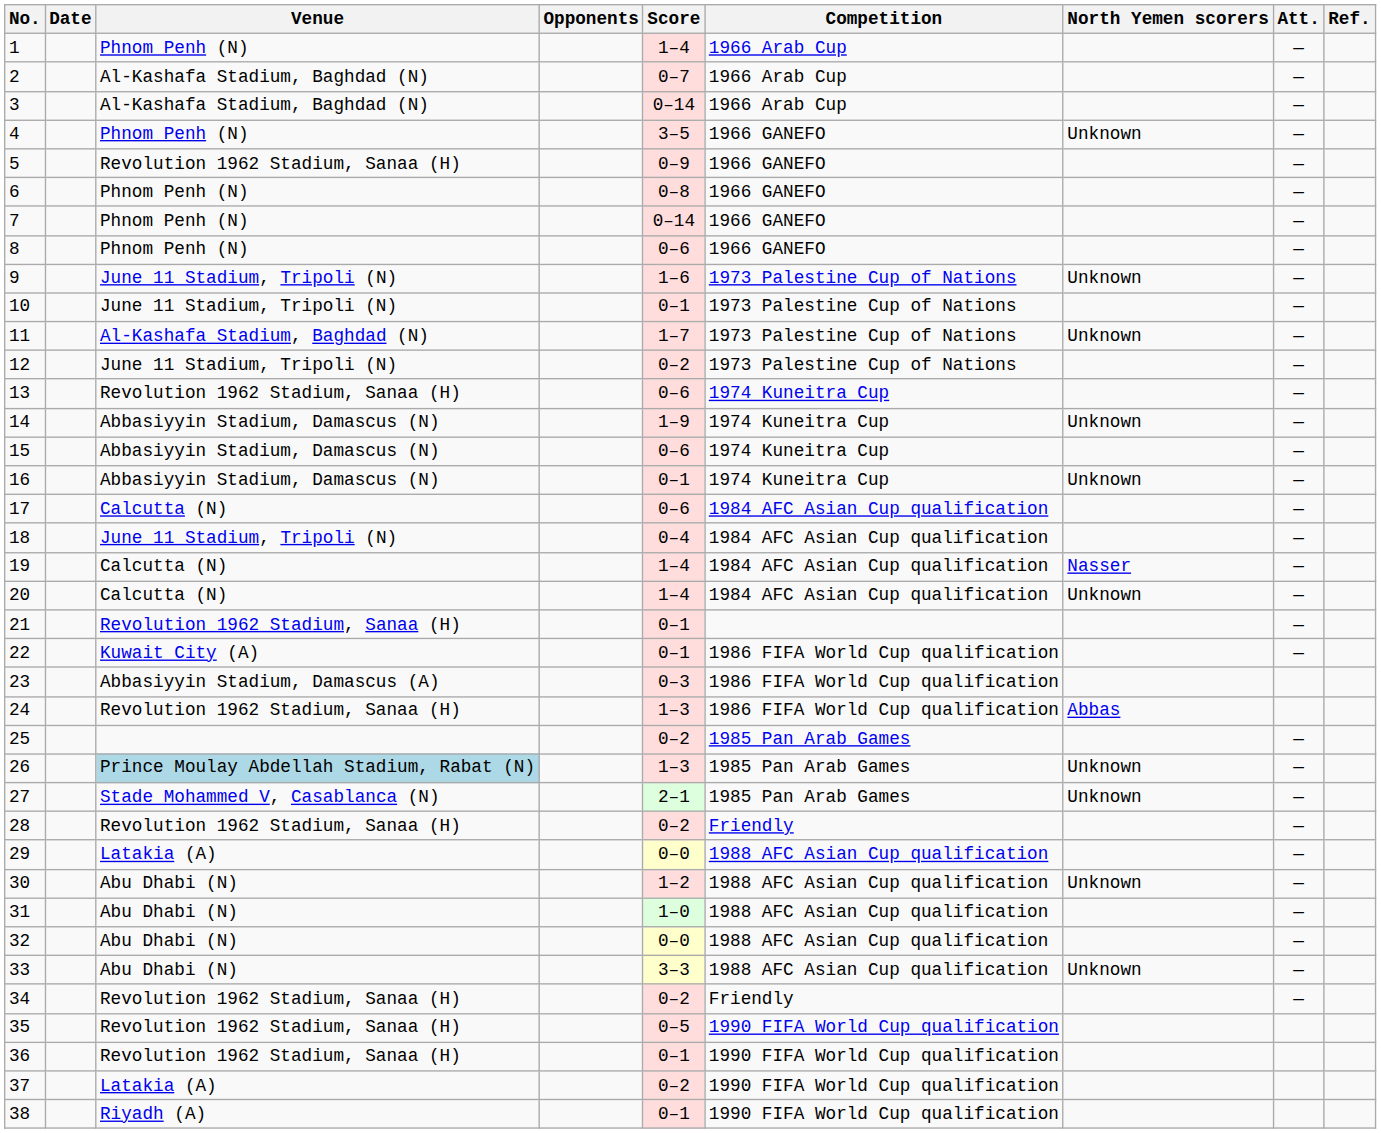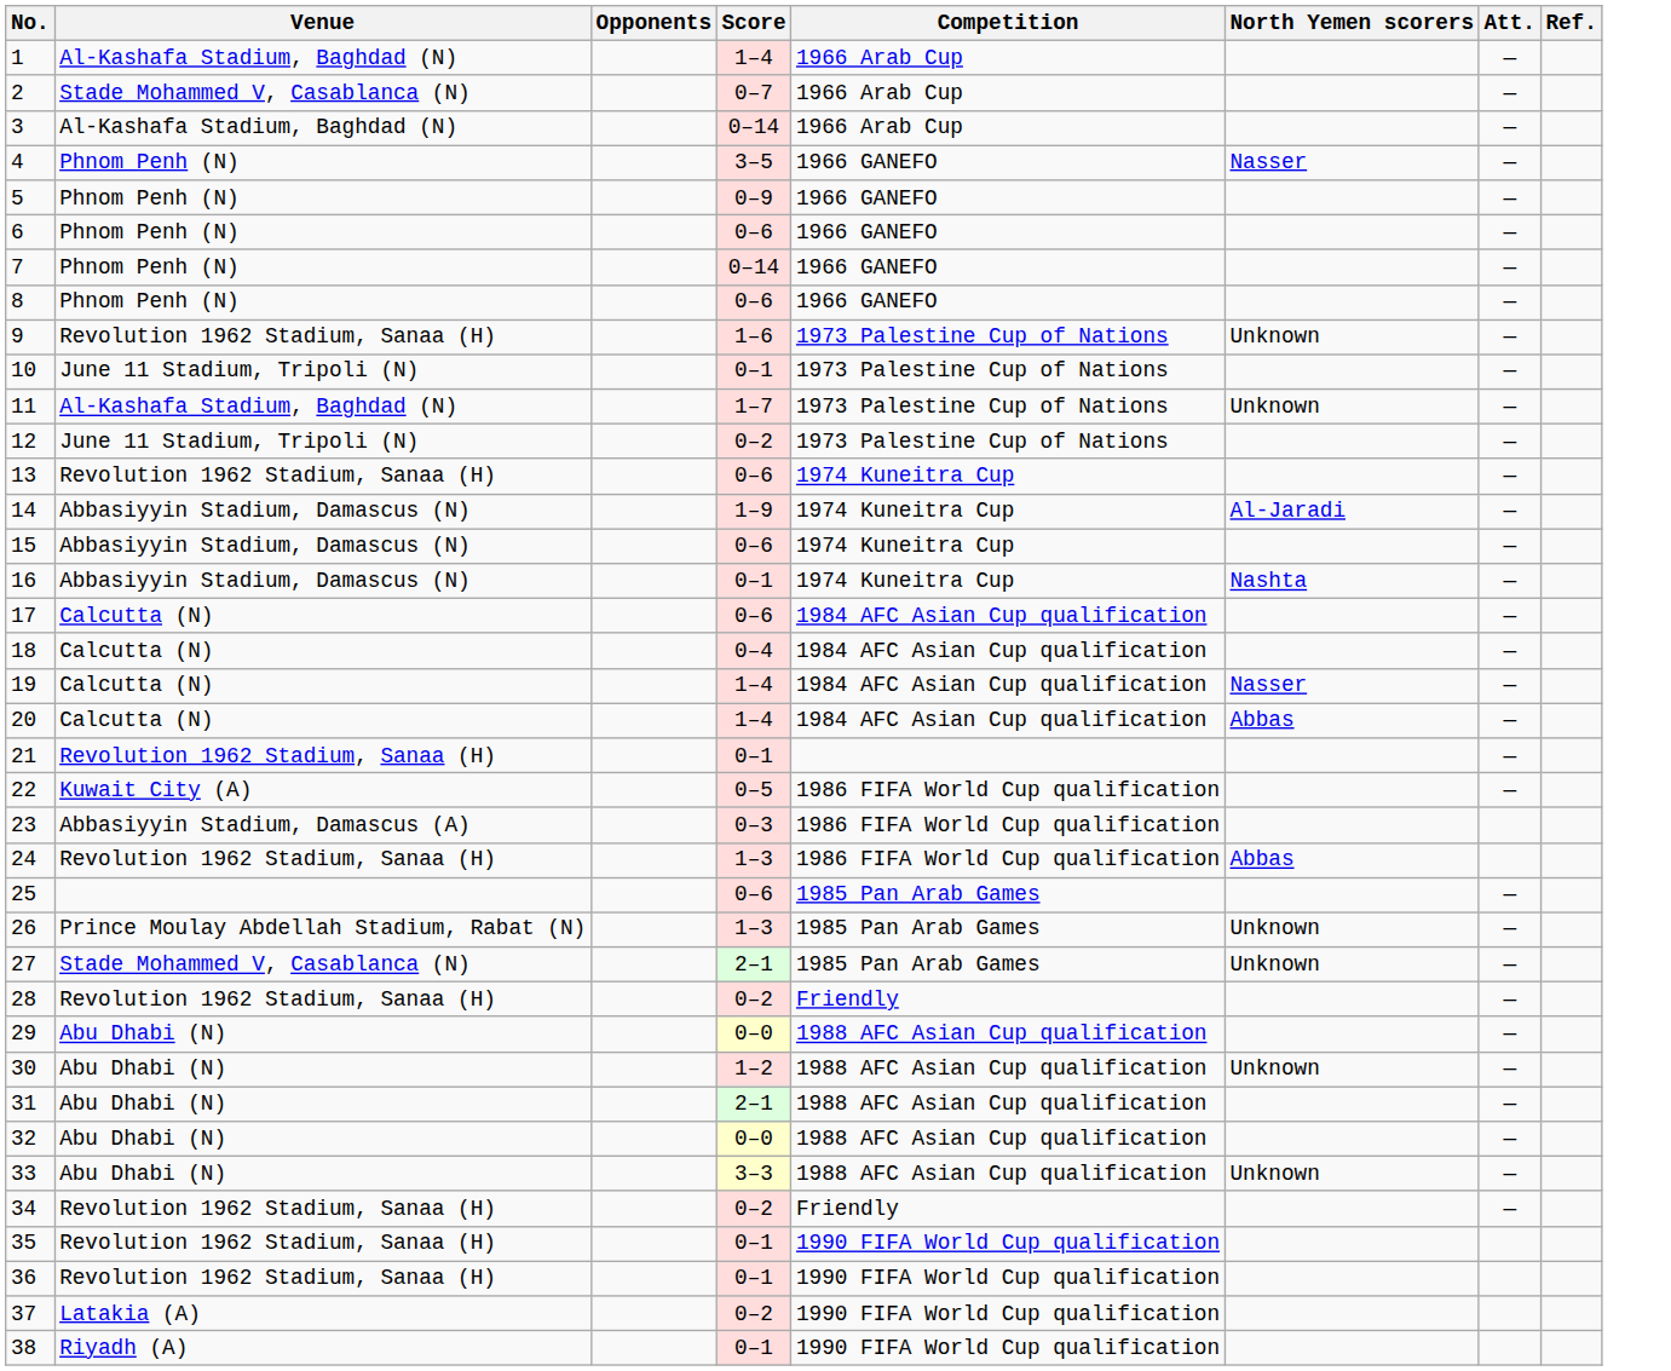 <table class="wikitable sortable">
 <tr>
 <th>No.</th>
-<th>Date</th>
 <th>Venue</th>
 <th>Opponents</th>
 <th>Score</th>
 <th>Competition</th>
 <th class=unsortable>North Yemen scorers</th>
 <th>Att.</th>
 <th class=unsortable>Ref.</th>
 </tr>
 <tr>
 <td>1</td>
-<td></td>
-<td><a href='#'>Phnom Penh</a> (N)</td>
+<td><a href='#'>Al-Kashafa Stadium</a>, <a href='#'>Baghdad</a> (N)</td>
 <td></td>
 <td align=center bgcolor=#ffdddd>1–4</td>
 <td><a href='#'>1966 Arab Cup</a></td>
 <td></td>
 <td align=center>—</td>
 <td></td>
 </tr>
 <tr>
 <td>2</td>
-<td></td>
-<td>Al-Kashafa Stadium, Baghdad (N)</td>
+<td><a href='#'>Stade Mohammed V</a>, <a href='#'>Casablanca</a> (N)</td>
 <td></td>
 <td align=center bgcolor=#ffdddd>0–7</td>
 <td>1966 Arab Cup</td>
 <td></td>
 <td align=center>—</td>
 <td></td>
 </tr>
 <tr>
 <td>3</td>
-<td></td>
 <td>Al-Kashafa Stadium, Baghdad (N)</td>
 <td></td>
 <td align=center bgcolor=#ffdddd>0–14</td>
 <td>1966 Arab Cup</td>
 <td></td>
 <td align=center>—</td>
 <td></td>
 </tr>
 <tr>
 <td>4</td>
-<td></td>
 <td><a href='#'>Phnom Penh</a> (N)</td>
 <td></td>
 <td align=center bgcolor=#ffdddd>3–5</td>
 <td>1966 GANEFO</td>
-<td>Unknown</td>
+<td><a href='#'>Nasser</a></td>
 <td align=center>—</td>
 <td></td>
 </tr>
 <tr>
 <td>5</td>
-<td></td>
-<td>Revolution 1962 Stadium, Sanaa (H)</td>
+<td>Phnom Penh (N)</td>
 <td></td>
 <td align=center bgcolor=#ffdddd>0–9</td>
 <td>1966 GANEFO</td>
 <td></td>
 <td align=center>—</td>
 <td></td>
 </tr>
 <tr>
 <td>6</td>
-<td></td>
 <td>Phnom Penh (N)</td>
 <td></td>
-<td align=center bgcolor=#ffdddd>0–8</td>
+<td align=center bgcolor=#ffdddd>0–6</td>
 <td>1966 GANEFO</td>
 <td></td>
 <td align=center>—</td>
 <td></td>
 </tr>
 <tr>
 <td>7</td>
-<td></td>
 <td>Phnom Penh (N)</td>
 <td></td>
 <td align=center bgcolor=#ffdddd>0–14</td>
 <td>1966 GANEFO</td>
 <td></td>
 <td align=center>—</td>
 <td></td>
 </tr>
 <tr>
 <td>8</td>
-<td></td>
 <td>Phnom Penh (N)</td>
 <td></td>
 <td align=center bgcolor=#ffdddd>0–6</td>
 <td>1966 GANEFO</td>
 <td></td>
 <td align=center>—</td>
 <td></td>
 </tr>
 <tr>
 <td>9</td>
-<td></td>
-<td><a href='#'>June 11 Stadium</a>, <a href='#'>Tripoli</a> (N)</td>
+<td>Revolution 1962 Stadium, Sanaa (H)</td>
 <td></td>
 <td align=center bgcolor=#ffdddd>1–6</td>
 <td><a href='#'>1973 Palestine Cup of Nations</a></td>
 <td>Unknown</td>
 <td align=center>—</td>
 <td></td>
 </tr>
 <tr>
 <td>10</td>
-<td><em></em></td>
 <td>June 11 Stadium, Tripoli (N)</td>
 <td></td>
 <td align=center bgcolor=#ffdddd>0–1</td>
 <td>1973 Palestine Cup of Nations</td>
 <td></td>
 <td align=center>—</td>
 <td></td>
 </tr>
 <tr>
 <td>11</td>
-<td></td>
 <td><a href='#'>Al-Kashafa Stadium</a>, <a href='#'>Baghdad</a> (N)</td>
 <td></td>
 <td align=center bgcolor=#ffdddd>1–7</td>
 <td>1973 Palestine Cup of Nations</td>
 <td>Unknown</td>
 <td align=center>—</td>
 <td></td>
 </tr>
 <tr>
 <td>12</td>
-<td></td>
 <td>June 11 Stadium, Tripoli (N)</td>
 <td></td>
 <td align=center bgcolor=#ffdddd>0–2</td>
 <td>1973 Palestine Cup of Nations</td>
 <td></td>
 <td align=center>—</td>
 <td></td>
 </tr>
 <tr>
 <td>13</td>
-<td></td>
 <td>Revolution 1962 Stadium, Sanaa (H)</td>
 <td></td>
 <td align=center bgcolor=#ffdddd>0–6</td>
 <td><a href='#'>1974 Kuneitra Cup</a></td>
 <td></td>
 <td align=center>—</td>
 <td></td>
 </tr>
 <tr>
 <td>14</td>
-<td></td>
 <td>Abbasiyyin Stadium, Damascus (N)</td>
 <td></td>
 <td align=center bgcolor=#ffdddd>1–9</td>
 <td>1974 Kuneitra Cup</td>
-<td>Unknown</td>
+<td><a href='#'>Al-Jaradi</a></td>
 <td align=center>—</td>
 <td></td>
 </tr>
 <tr>
 <td>15</td>
-<td></td>
 <td>Abbasiyyin Stadium, Damascus (N)</td>
 <td></td>
 <td align=center bgcolor=#ffdddd>0–6</td>
 <td>1974 Kuneitra Cup</td>
 <td></td>
 <td align=center>—</td>
 <td></td>
 </tr>
 <tr>
 <td>16</td>
-<td></td>
 <td>Abbasiyyin Stadium, Damascus (N)</td>
 <td></td>
 <td align=center bgcolor=#ffdddd>0–1</td>
 <td>1974 Kuneitra Cup</td>
-<td>Unknown</td>
+<td><a href='#'>Nashta</a></td>
 <td align=center>—</td>
 <td></td>
 </tr>
 <tr>
 <td>17</td>
-<td></td>
 <td><a href='#'>Calcutta</a> (N)</td>
 <td></td>
 <td align=center bgcolor=#ffdddd>0–6</td>
 <td><a href='#'>1984 AFC Asian Cup qualification</a></td>
 <td></td>
 <td align=center>—</td>
 <td></td>
 </tr>
 <tr>
 <td>18</td>
-<td></td>
-<td><a href='#'>June 11 Stadium</a>, <a href='#'>Tripoli</a> (N)</td>
+<td>Calcutta (N)</td>
 <td></td>
 <td align=center bgcolor=#ffdddd>0–4</td>
 <td>1984 AFC Asian Cup qualification</td>
 <td></td>
 <td align=center>—</td>
 <td></td>
 </tr>
 <tr>
 <td>19</td>
-<td></td>
 <td>Calcutta (N)</td>
 <td></td>
 <td align=center bgcolor=#ffdddd>1–4</td>
 <td>1984 AFC Asian Cup qualification</td>
 <td><a href='#'>Nasser</a></td>
 <td align=center>—</td>
 <td></td>
 </tr>
 <tr>
 <td>20</td>
-<td></td>
 <td>Calcutta (N)</td>
 <td></td>
 <td align=center bgcolor=#ffdddd>1–4</td>
 <td>1984 AFC Asian Cup qualification</td>
-<td>Unknown</td>
+<td><a href='#'>Abbas</a></td>
 <td align=center>—</td>
 <td></td>
 </tr>
 <tr>
 <td>21</td>
-<td></td>
 <td><a href='#'>Revolution 1962 Stadium</a>, <a href='#'>Sanaa</a> (H)</td>
 <td></td>
 <td align=center bgcolor=#ffdddd>0–1</td>
 <td></td>
 <td></td>
 <td align=center>—</td>
 <td></td>
 </tr>
 <tr>
 <td>22</td>
-<td></td>
 <td><a href='#'>Kuwait City</a> (A)</td>
 <td></td>
-<td align=center bgcolor=#ffdddd>0–1</td>
+<td align=center bgcolor=#ffdddd>0–5</td>
 <td>1986 FIFA World Cup qualification</td>
 <td></td>
 <td align=center>—</td>
 <td></td>
 </tr>
 <tr>
 <td>23</td>
-<td></td>
 <td>Abbasiyyin Stadium, Damascus (A)</td>
 <td></td>
 <td align=center bgcolor=#ffdddd>0–3</td>
 <td>1986 FIFA World Cup qualification</td>
 <td></td>
 <td align=center></td>
 <td></td>
 </tr>
 <tr>
 <td>24</td>
-<td></td>
 <td>Revolution 1962 Stadium, Sanaa (H)</td>
 <td></td>
 <td align=center bgcolor=#ffdddd>1–3</td>
 <td>1986 FIFA World Cup qualification</td>
 <td><a href='#'>Abbas</a></td>
 <td align=center></td>
 <td></td>
 </tr>
 <tr>
 <td>25</td>
 <td></td>
 <td></td>
-<td></td>
-<td align=center bgcolor=#ffdddd>0–2</td>
+<td align=center bgcolor=#ffdddd>0–6</td>
 <td><a href='#'>1985 Pan Arab Games</a></td>
 <td></td>
 <td align=center>—</td>
 <td></td>
 </tr>
 <tr>
 <td>26</td>
-<td></td>
-<td style="background: lightblue;">Prince Moulay Abdellah Stadium, Rabat (N)</td>
+<td>Prince Moulay Abdellah Stadium, Rabat (N)</td>
 <td></td>
 <td align=center bgcolor=#ffdddd>1–3</td>
 <td>1985 Pan Arab Games</td>
 <td>Unknown</td>
 <td align=center>—</td>
 <td></td>
 </tr>
 <tr>
 <td>27</td>
-<td></td>
 <td><a href='#'>Stade Mohammed V</a>, <a href='#'>Casablanca</a> (N)</td>
 <td></td>
 <td align=center bgcolor=#ddffdd>2–1</td>
 <td>1985 Pan Arab Games</td>
 <td>Unknown</td>
 <td align=center>—</td>
 <td></td>
 </tr>
 <tr>
 <td>28</td>
-<td></td>
 <td>Revolution 1962 Stadium, Sanaa (H)</td>
 <td></td>
 <td align=center bgcolor=#ffdddd>0–2</td>
 <td><a href='#'>Friendly</a></td>
 <td></td>
 <td align=center>—</td>
 <td></td>
 </tr>
 <tr>
 <td>29</td>
-<td></td>
-<td><a href='#'>Latakia</a> (A)</td>
+<td><a href='#'>Abu Dhabi</a> (N)</td>
 <td></td>
 <td align=center bgcolor=#ffffcc>0–0</td>
 <td><a href='#'>1988 AFC Asian Cup qualification</a></td>
 <td></td>
 <td align=center>—</td>
 <td></td>
 </tr>
 <tr>
 <td>30</td>
-<td></td>
 <td>Abu Dhabi (N)</td>
 <td></td>
 <td align=center bgcolor=#ffdddd>1–2</td>
 <td>1988 AFC Asian Cup qualification</td>
 <td>Unknown</td>
 <td align=center>—</td>
 <td></td>
 </tr>
 <tr>
 <td>31</td>
-<td></td>
 <td>Abu Dhabi (N)</td>
 <td></td>
-<td align=center bgcolor=#ddffdd>1–0</td>
+<td align=center bgcolor=#ddffdd>2–1</td>
 <td>1988 AFC Asian Cup qualification</td>
 <td></td>
 <td align=center>—</td>
 <td></td>
 </tr>
 <tr>
 <td>32</td>
-<td></td>
 <td>Abu Dhabi (N)</td>
 <td></td>
 <td align=center bgcolor=#ffffcc>0–0</td>
 <td>1988 AFC Asian Cup qualification</td>
 <td></td>
 <td align=center>—</td>
 <td></td>
 </tr>
 <tr>
 <td>33</td>
-<td></td>
 <td>Abu Dhabi (N)</td>
 <td></td>
 <td align=center bgcolor=#ffffcc>3–3</td>
 <td>1988 AFC Asian Cup qualification</td>
 <td>Unknown</td>
 <td align=center>—</td>
 <td></td>
 </tr>
 <tr>
 <td>34</td>
-<td></td>
 <td>Revolution 1962 Stadium, Sanaa (H)</td>
 <td></td>
 <td align=center bgcolor=#ffdddd>0–2</td>
 <td>Friendly</td>
 <td></td>
 <td align=center>—</td>
 <td></td>
 </tr>
 <tr>
 <td>35</td>
-<td></td>
 <td>Revolution 1962 Stadium, Sanaa (H)</td>
 <td></td>
-<td align=center bgcolor=#ffdddd>0–5</td>
+<td align=center bgcolor=#ffdddd>0–1</td>
 <td><a href='#'>1990 FIFA World Cup qualification</a></td>
 <td></td>
 <td align=center></td>
 <td></td>
 </tr>
 <tr>
 <td>36</td>
-<td></td>
 <td>Revolution 1962 Stadium, Sanaa (H)</td>
 <td></td>
 <td align=center bgcolor=#ffdddd>0–1</td>
 <td>1990 FIFA World Cup qualification</td>
 <td></td>
 <td align=center></td>
 <td></td>
 </tr>
 <tr>
 <td>37</td>
-<td></td>
 <td><a href='#'>Latakia</a> (A)</td>
 <td></td>
 <td align=center bgcolor=#ffdddd>0–2</td>
 <td>1990 FIFA World Cup qualification</td>
 <td></td>
 <td align=center></td>
 <td></td>
 </tr>
 <tr>
 <td>38</td>
-<td></td>
 <td><a href='#'>Riyadh</a> (A)</td>
 <td></td>
 <td align=center bgcolor=#ffdddd>0–1</td>
 <td>1990 FIFA World Cup qualification</td>
 <td></td>
 <td align=center></td>
 <td></td>
 </tr>
 </table>
